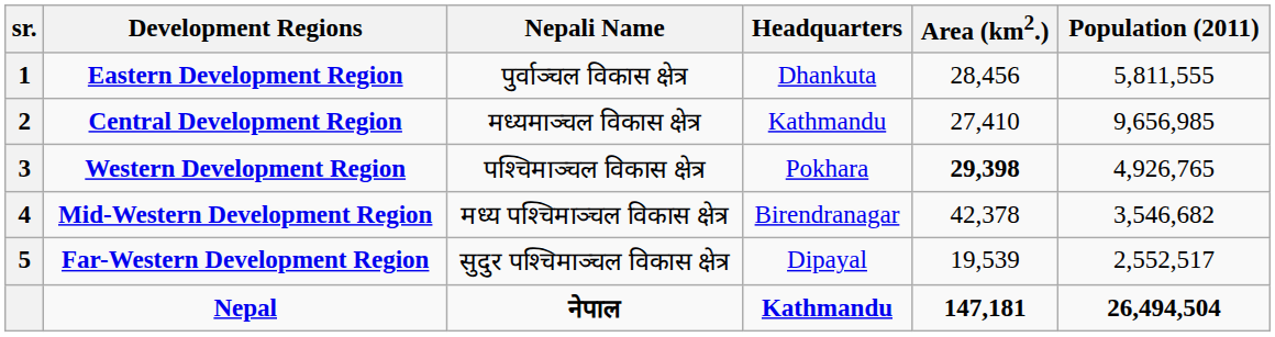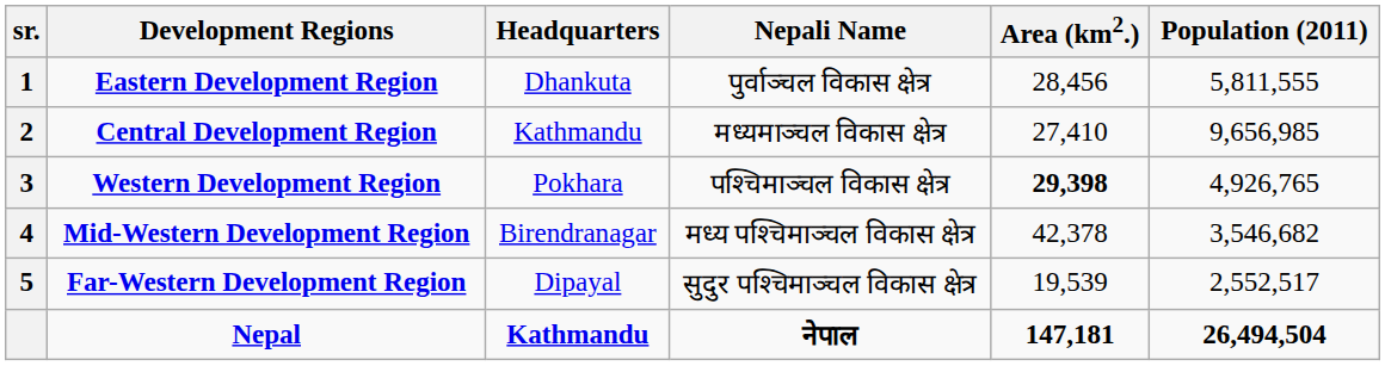 <table class="wikitable" style="text-align:center; width:800px; height:200px;">
 <tr>
 <th>sr.</th>
 <th>Development Regions</th>
+<th>Headquarters</th>
 <th>Nepali Name</th>
-<th>Headquarters</th>
 <th>Area (km<sup>2</sup>.)</th>
 <th>Population (2011)</th>
 </tr>
 <tr>
 <th>1</th>
 <td><a href='#'><strong>Eastern Development Region</strong></a></td>
+<td><a href='#'>Dhankuta</a></td>
 <td>पुर्वाञ्चल विकास क्षेत्र</td>
-<td><a href='#'>Dhankuta</a></td>
 <td>28,456</td>
 <td>5,811,555</td>
 </tr>
 <tr>
 <th>2</th>
 <td><a href='#'><strong>Central Development Region</strong></a></td>
+<td><a href='#'>Kathmandu</a></td>
 <td>मध्यमाञ्चल विकास क्षेत्र</td>
-<td><a href='#'>Kathmandu</a></td>
 <td>27,410</td>
 <td>9,656,985</td>
 </tr>
 <tr>
 <th>3</th>
 <td><a href='#'><strong>Western Development Region</strong></a></td>
+<td><a href='#'>Pokhara</a></td>
 <td>पश्चिमाञ्चल विकास क्षेत्र</td>
-<td><a href='#'>Pokhara</a></td>
 <td><strong>29,398</strong></td>
 <td>4,926,765</td>
 </tr>
 <tr>
 <th>4</th>
 <td><a href='#'><strong>Mid-Western Development Region</strong></a></td>
+<td><a href='#'>Birendranagar</a></td>
 <td>मध्य पश्चिमाञ्चल विकास क्षेत्र</td>
-<td><a href='#'>Birendranagar</a></td>
 <td>42,378</td>
 <td>3,546,682</td>
 </tr>
 <tr>
 <th>5</th>
 <td><a href='#'><strong>Far-Western Development Region</strong></a></td>
+<td><a href='#'>Dipayal</a></td>
 <td>सुदुर पश्चिमाञ्चल विकास क्षेत्र</td>
-<td><a href='#'>Dipayal</a></td>
 <td>19,539</td>
 <td>2,552,517</td>
 </tr>
 <tr>
 <th></th>
 <td><strong><a href='#'>Nepal</a></strong></td>
+<td><strong><a href='#'>Kathmandu</a></strong></td>
 <td><strong>नेपाल</strong></td>
-<td><strong><a href='#'>Kathmandu</a></strong></td>
 <td><strong>147,181</strong></td>
 <td><strong>26,494,504</strong></td>
 </tr>
 </table>
